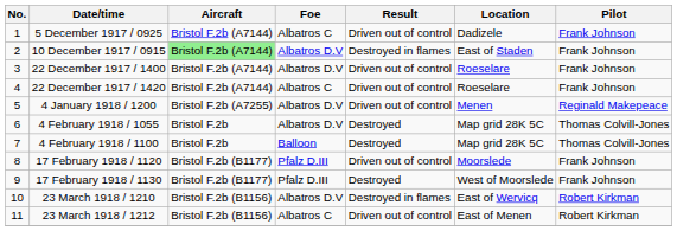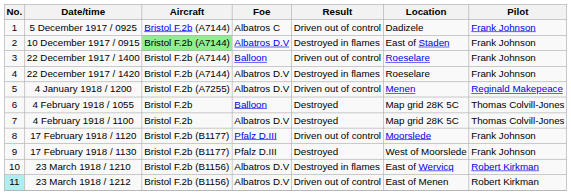 <table class="wikitable" border="1" style="margin: 1em auto 1em auto">
 <tr>
 <th>No.</th>
 <th>Date/time</th>
 <th>Aircraft</th>
 <th>Foe</th>
 <th>Result</th>
 <th>Location</th>
 <th>Pilot</th>
 </tr>
 <tr>
 <td align="center">1</td>
 <td align="center">5 December 1917 / 0925</td>
 <td><a href='#'>Bristol F.2b</a> (A7144)</td>
 <td>Albatros C</td>
 <td>Driven out of control</td>
 <td>Dadizele</td>
 <td><a href='#'>Frank Johnson</a></td>
 </tr>
 <tr>
 <td align="center">2</td>
 <td align="center">10 December 1917 / 0915</td>
 <td style="background: lightgreen;">Bristol F.2b (A7144)</td>
 <td><a href='#'>Albatros D.V</a></td>
 <td>Destroyed in flames</td>
 <td>East of <a href='#'>Staden</a></td>
 <td>Frank Johnson</td>
 </tr>
 <tr>
 <td align="center">3</td>
 <td align="center">22 December 1917 / 1400</td>
 <td>Bristol F.2b (A7144)</td>
-<td>Albatros D.V</td>
+<td><a href='#'>Balloon</a></td>
 <td>Driven out of control</td>
 <td><a href='#'>Roeselare</a></td>
 <td>Frank Johnson</td>
 </tr>
 <tr>
 <td align="center">4</td>
 <td align="center">22 December 1917 / 1420</td>
 <td>Bristol F.2b (A7144)</td>
-<td>Albatros C</td>
-<td>Driven out of control</td>
+<td>Albatros D.V</td>
+<td>Destroyed in flames</td>
 <td>Roeselare</td>
 <td>Frank Johnson</td>
 </tr>
 <tr>
 <td align="center">5</td>
 <td align="center">4 January 1918 / 1200</td>
 <td>Bristol F.2b (A7255)</td>
 <td>Albatros D.V</td>
 <td>Driven out of control</td>
 <td><a href='#'>Menen</a></td>
 <td><a href='#'>Reginald Makepeace</a></td>
 </tr>
 <tr>
 <td align="center">6</td>
 <td align="center">4 February 1918 / 1055</td>
 <td>Bristol F.2b</td>
-<td>Albatros D.V</td>
+<td><a href='#'>Balloon</a></td>
 <td>Destroyed</td>
 <td>Map grid 28K 5C</td>
 <td>Thomas Colvill-Jones</td>
 </tr>
 <tr>
 <td align="center">7</td>
 <td align="center">4 February 1918 / 1100</td>
 <td>Bristol F.2b</td>
-<td><a href='#'>Balloon</a></td>
+<td>Albatros D.V</td>
 <td>Destroyed</td>
 <td>Map grid 28K 5C</td>
 <td>Thomas Colvill-Jones</td>
 </tr>
 <tr>
 <td align="center">8</td>
 <td align="center">17 February 1918 / 1120</td>
 <td>Bristol F.2b (B1177)</td>
 <td><a href='#'>Pfalz D.III</a></td>
 <td>Driven out of control</td>
 <td><a href='#'>Moorslede</a></td>
 <td>Frank Johnson</td>
 </tr>
 <tr>
 <td align="center">9</td>
 <td align="center">17 February 1918 / 1130</td>
 <td>Bristol F.2b (B1177)</td>
 <td>Pfalz D.III</td>
 <td>Destroyed</td>
 <td>West of Moorslede</td>
 <td>Frank Johnson</td>
 </tr>
 <tr>
 <td align="center">10</td>
 <td align="center">23 March 1918 / 1210</td>
 <td>Bristol F.2b (B1156)</td>
 <td>Albatros D.V</td>
 <td>Destroyed in flames</td>
 <td>East of <a href='#'>Wervicq</a></td>
 <td><a href='#'>Robert Kirkman</a></td>
 </tr>
 <tr>
-<td align="center">11</td>
+<td align="center" style="background: paleturquoise;">11</td>
 <td align="center">23 March 1918 / 1212</td>
 <td>Bristol F.2b (B1156)</td>
-<td>Albatros C</td>
+<td>Albatros D.V</td>
 <td>Driven out of control</td>
 <td>East of Menen</td>
 <td>Robert Kirkman</td>
 </tr>
 <tr>
 </tr>
 </table>
